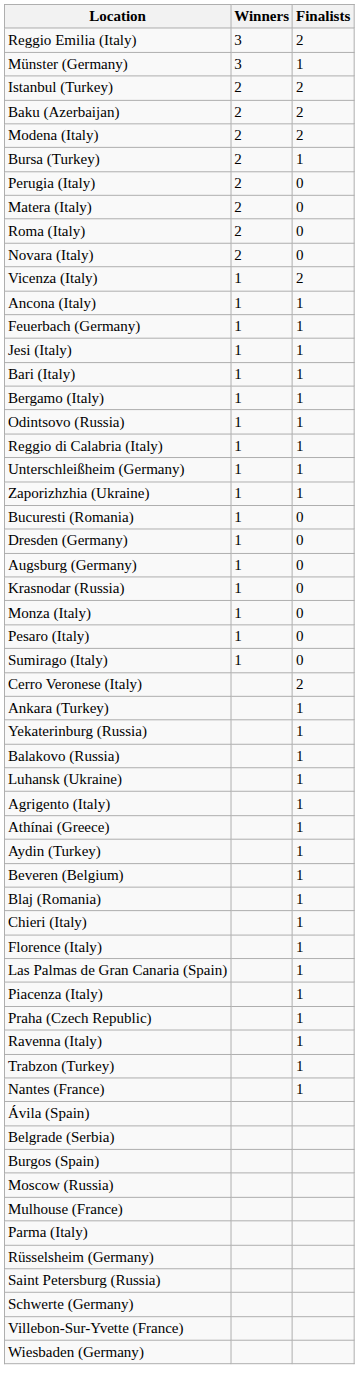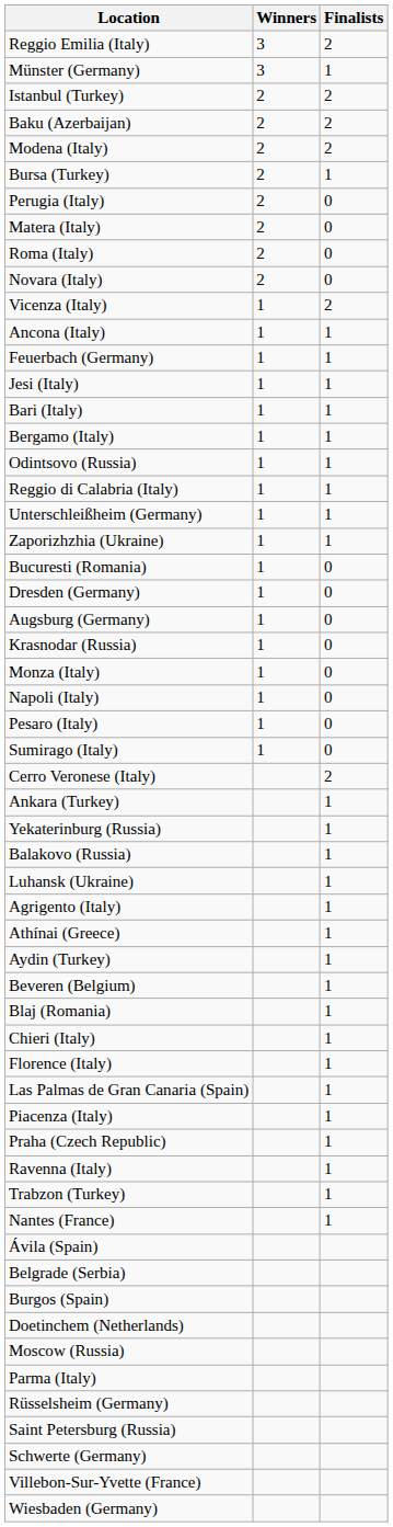 <table class="wikitable">
 <tr>
 <th>Location</th>
 <th>Winners</th>
 <th>Finalists</th>
 </tr>
 <tr>
 <td>Reggio Emilia (Italy)</td>
 <td>3</td>
 <td>2</td>
 </tr>
 <tr>
 <td>Münster (Germany)</td>
 <td>3</td>
 <td>1</td>
 </tr>
 <tr>
 <td>Istanbul (Turkey)</td>
 <td>2</td>
 <td>2</td>
 </tr>
 <tr>
 <td>Baku (Azerbaijan)</td>
 <td>2</td>
 <td>2</td>
 </tr>
 <tr>
 <td>Modena (Italy)</td>
 <td>2</td>
 <td>2</td>
 </tr>
 <tr>
 <td>Bursa (Turkey)</td>
 <td>2</td>
 <td>1</td>
 </tr>
 <tr>
 <td>Perugia (Italy)</td>
 <td>2</td>
 <td>0</td>
 </tr>
 <tr>
 <td>Matera (Italy)</td>
 <td>2</td>
 <td>0</td>
 </tr>
 <tr>
 <td>Roma (Italy)</td>
 <td>2</td>
 <td>0</td>
 </tr>
 <tr>
 <td>Novara (Italy)</td>
 <td>2</td>
 <td>0</td>
 </tr>
 <tr>
 <td>Vicenza (Italy)</td>
 <td>1</td>
 <td>2</td>
 </tr>
 <tr>
 <td>Ancona (Italy)</td>
 <td>1</td>
 <td>1</td>
 </tr>
 <tr>
 <td>Feuerbach (Germany)</td>
 <td>1</td>
 <td>1</td>
 </tr>
 <tr>
 <td>Jesi (Italy)</td>
 <td>1</td>
 <td>1</td>
 </tr>
 <tr>
 <td>Bari (Italy)</td>
 <td>1</td>
 <td>1</td>
 </tr>
 <tr>
 <td>Bergamo (Italy)</td>
 <td>1</td>
 <td>1</td>
 </tr>
 <tr>
 <td>Odintsovo (Russia)</td>
 <td>1</td>
 <td>1</td>
 </tr>
 <tr>
 <td>Reggio di Calabria (Italy)</td>
 <td>1</td>
 <td>1</td>
 </tr>
 <tr>
 <td>Unterschleißheim (Germany)</td>
 <td>1</td>
 <td>1</td>
 </tr>
 <tr>
 <td>Zaporizhzhia (Ukraine)</td>
 <td>1</td>
 <td>1</td>
 </tr>
 <tr>
 <td>Bucuresti (Romania)</td>
 <td>1</td>
 <td>0</td>
 </tr>
 <tr>
 <td>Dresden (Germany)</td>
 <td>1</td>
 <td>0</td>
 </tr>
 <tr>
 <td>Augsburg (Germany)</td>
 <td>1</td>
 <td>0</td>
 </tr>
 <tr>
 <td>Krasnodar (Russia)</td>
 <td>1</td>
 <td>0</td>
 </tr>
 <tr>
 <td>Monza (Italy)</td>
 <td>1</td>
 <td>0</td>
 </tr>
 <tr>
+<td>Napoli (Italy)</td>
+<td>1</td>
+<td>0</td>
+</tr>
+<tr>
 <td>Pesaro (Italy)</td>
 <td>1</td>
 <td>0</td>
 </tr>
 <tr>
 <td>Sumirago (Italy)</td>
 <td>1</td>
 <td>0</td>
 </tr>
 <tr>
 <td>Cerro Veronese (Italy)</td>
 <td></td>
 <td>2</td>
 </tr>
 <tr>
 <td>Ankara (Turkey)</td>
 <td></td>
 <td>1</td>
 </tr>
 <tr>
 <td>Yekaterinburg (Russia)</td>
 <td></td>
 <td>1</td>
 </tr>
 <tr>
 <td>Balakovo (Russia)</td>
 <td></td>
 <td>1</td>
 </tr>
 <tr>
 <td>Luhansk (Ukraine)</td>
 <td></td>
 <td>1</td>
 </tr>
 <tr>
 <td>Agrigento (Italy)</td>
 <td></td>
 <td>1</td>
 </tr>
 <tr>
 <td>Athínai (Greece)</td>
 <td></td>
 <td>1</td>
 </tr>
 <tr>
 <td>Aydin (Turkey)</td>
 <td></td>
 <td>1</td>
 </tr>
 <tr>
 <td>Beveren (Belgium)</td>
 <td></td>
 <td>1</td>
 </tr>
 <tr>
 <td>Blaj (Romania)</td>
 <td></td>
 <td>1</td>
 </tr>
 <tr>
 <td>Chieri (Italy)</td>
 <td></td>
 <td>1</td>
 </tr>
 <tr>
 <td>Florence (Italy)</td>
 <td></td>
 <td>1</td>
 </tr>
 <tr>
 <td>Las Palmas de Gran Canaria (Spain)</td>
 <td></td>
 <td>1</td>
 </tr>
 <tr>
 <td>Piacenza (Italy)</td>
 <td></td>
 <td>1</td>
 </tr>
 <tr>
 <td>Praha (Czech Republic)</td>
 <td></td>
 <td>1</td>
 </tr>
 <tr>
 <td>Ravenna (Italy)</td>
 <td></td>
 <td>1</td>
 </tr>
 <tr>
 <td>Trabzon (Turkey)</td>
 <td></td>
 <td>1</td>
 </tr>
 <tr>
 <td>Nantes (France)</td>
 <td></td>
 <td>1</td>
 </tr>
 <tr>
 <td>Ávila (Spain)</td>
 <td></td>
 <td></td>
 </tr>
 <tr>
 <td>Belgrade (Serbia)</td>
 <td></td>
 <td></td>
 </tr>
 <tr>
 <td>Burgos (Spain)</td>
 <td></td>
 <td></td>
 </tr>
 <tr>
-<td>Moscow (Russia)</td>
+<td>Doetinchem (Netherlands)</td>
 <td></td>
 <td></td>
 </tr>
 <tr>
-<td>Mulhouse (France)</td>
+<td>Moscow (Russia)</td>
 <td></td>
 <td></td>
 </tr>
 <tr>
 <td>Parma (Italy)</td>
 <td></td>
 <td></td>
 </tr>
 <tr>
 <td>Rüsselsheim (Germany)</td>
 <td></td>
 <td></td>
 </tr>
 <tr>
 <td>Saint Petersburg (Russia)</td>
 <td></td>
 <td></td>
 </tr>
 <tr>
 <td>Schwerte (Germany)</td>
 <td></td>
 <td></td>
 </tr>
 <tr>
 <td>Villebon-Sur-Yvette (France)</td>
 <td></td>
 <td></td>
 </tr>
 <tr>
 <td>Wiesbaden (Germany)</td>
 <td></td>
 <td></td>
 </tr>
 </table>
